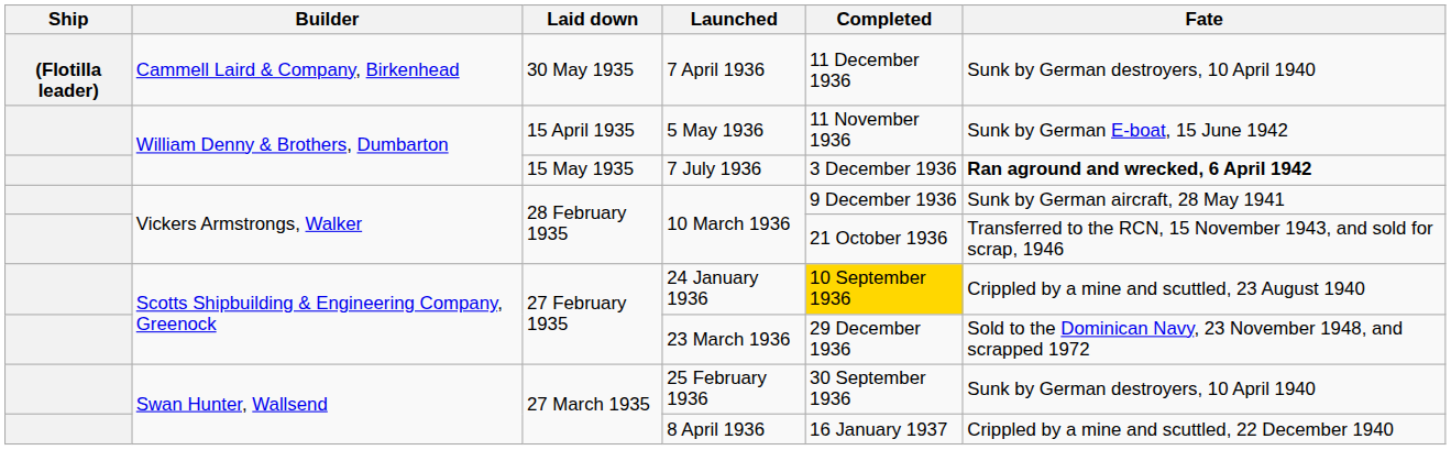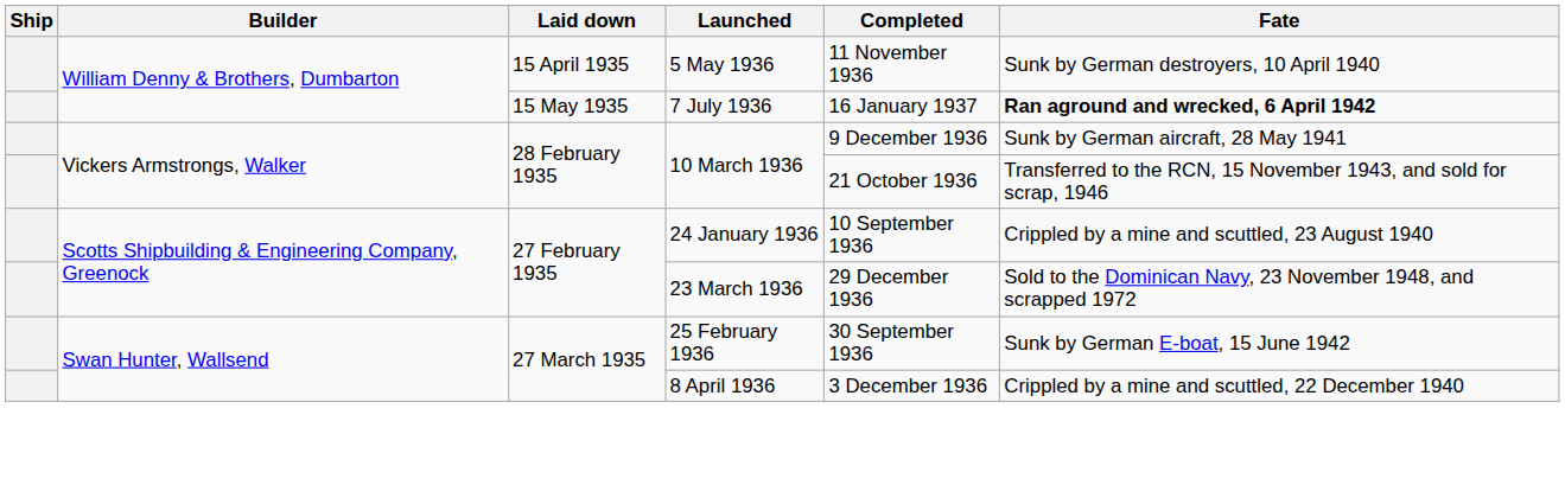 <table class="wikitable plainrowheaders">
 <tr>
 <th scope="col">Ship</th>
 <th scope="col">Builder</th>
 <th scope="col">Laid down</th>
 <th scope="col">Launched</th>
 <th scope="col">Completed</th>
 <th scope="col">Fate</th>
 </tr>
 <tr>
-<th scope="row"><br>(Flotilla leader)</th>
-<td><a href='#'>Cammell Laird & Company</a>, <a href='#'>Birkenhead</a></td>
-<td>30 May 1935</td>
-<td>7 April 1936</td>
-<td>11 December 1936</td>
-<td>Sunk by German destroyers, 10 April 1940</td>
-</tr>
-<tr>
 <th scope="row"></th>
 <td rowspan=2><a href='#'>William Denny & Brothers</a>, <a href='#'>Dumbarton</a></td>
 <td>15 April 1935</td>
 <td>5 May 1936</td>
 <td>11 November 1936</td>
-<td>Sunk by German <a href='#'>E-boat</a>, 15 June 1942</td>
+<td>Sunk by German destroyers, 10 April 1940</td>
 </tr>
 <tr>
 <th scope="row"></th>
 <td>15 May 1935</td>
 <td>7 July 1936</td>
-<td>3 December 1936</td>
+<td>16 January 1937</td>
 <td><strong>Ran aground and wrecked, 6 April 1942</strong></td>
 </tr>
 <tr>
 <th scope="row"></th>
 <td rowspan=2>Vickers Armstrongs, <a href='#'>Walker</a></td>
 <td rowspan="2">28 February 1935</td>
 <td rowspan="2">10 March 1936</td>
 <td>9 December 1936</td>
 <td>Sunk by German aircraft, 28 May 1941</td>
 </tr>
 <tr>
 <th scope="row"></th>
 <td>21 October 1936</td>
 <td>Transferred to the RCN, 15 November 1943, and sold for scrap, 1946</td>
 </tr>
 <tr>
 <th scope="row"></th>
 <td rowspan=2><a href='#'>Scotts Shipbuilding & Engineering Company</a>, <a href='#'>Greenock</a></td>
 <td rowspan="2">27 February 1935</td>
 <td>24 January 1936</td>
-<td style="background: gold;">10 September 1936</td>
+<td>10 September 1936</td>
 <td>Crippled by a mine and scuttled, 23 August 1940</td>
 </tr>
 <tr>
 <th scope="row"></th>
 <td>23 March 1936</td>
 <td>29 December 1936</td>
 <td>Sold to the <a href='#'>Dominican Navy</a>, 23 November 1948, and scrapped 1972</td>
 </tr>
 <tr>
 <th scope="row"></th>
 <td rowspan=2><a href='#'>Swan Hunter</a>, <a href='#'>Wallsend</a></td>
 <td rowspan="2">27 March 1935</td>
 <td>25 February 1936</td>
 <td>30 September 1936</td>
-<td>Sunk by German destroyers, 10 April 1940</td>
+<td>Sunk by German <a href='#'>E-boat</a>, 15 June 1942</td>
 </tr>
 <tr>
 <th scope="row"></th>
 <td>8 April 1936</td>
-<td>16 January 1937</td>
+<td>3 December 1936</td>
 <td>Crippled by a mine and scuttled, 22 December 1940</td>
 </tr>
 </table>
